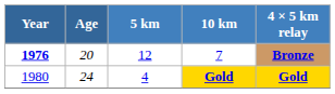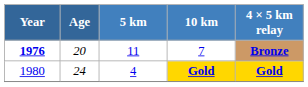 <table class="wikitable" style="font-size:95%; text-align:center; border:grey solid 1px; border-collapse:collapse; background:#ffffff;">
 <tr>
 <th style="background-color:#369; color:white; width:60px;"> Year </th>
 <th style="background-color:#369; color:white; width:40px;"> Age </th>
 <th style="background-color:#4180be; color:white; width:75px;"> 5 km </th>
 <th style="background-color:#4180be; color:white; width:75px;"> 10 km </th>
 <th style="background-color:#4180be; color:white; width:75px;"> 4 × 5 km <br> relay </th>
 </tr>
 <tr>
 <td><strong><a href='#'>1976</a></strong></td>
 <td><em>20</em></td>
-<td><a href='#'>12</a></td>
+<td><a href='#'>11</a></td>
 <td><a href='#'>7</a></td>
 <td bgcolor="cc9966"><a href='#'><strong>Bronze</strong></a></td>
 </tr>
 <tr>
 <td><a href='#'>1980</a></td>
 <td><em>24</em></td>
 <td><a href='#'>4</a></td>
 <td style="background:gold;"><a href='#'><strong>Gold</strong></a></td>
 <td style="background:gold;"><a href='#'><strong>Gold</strong></a></td>
 </tr>
 <tr>
 </tr>
 </table>
